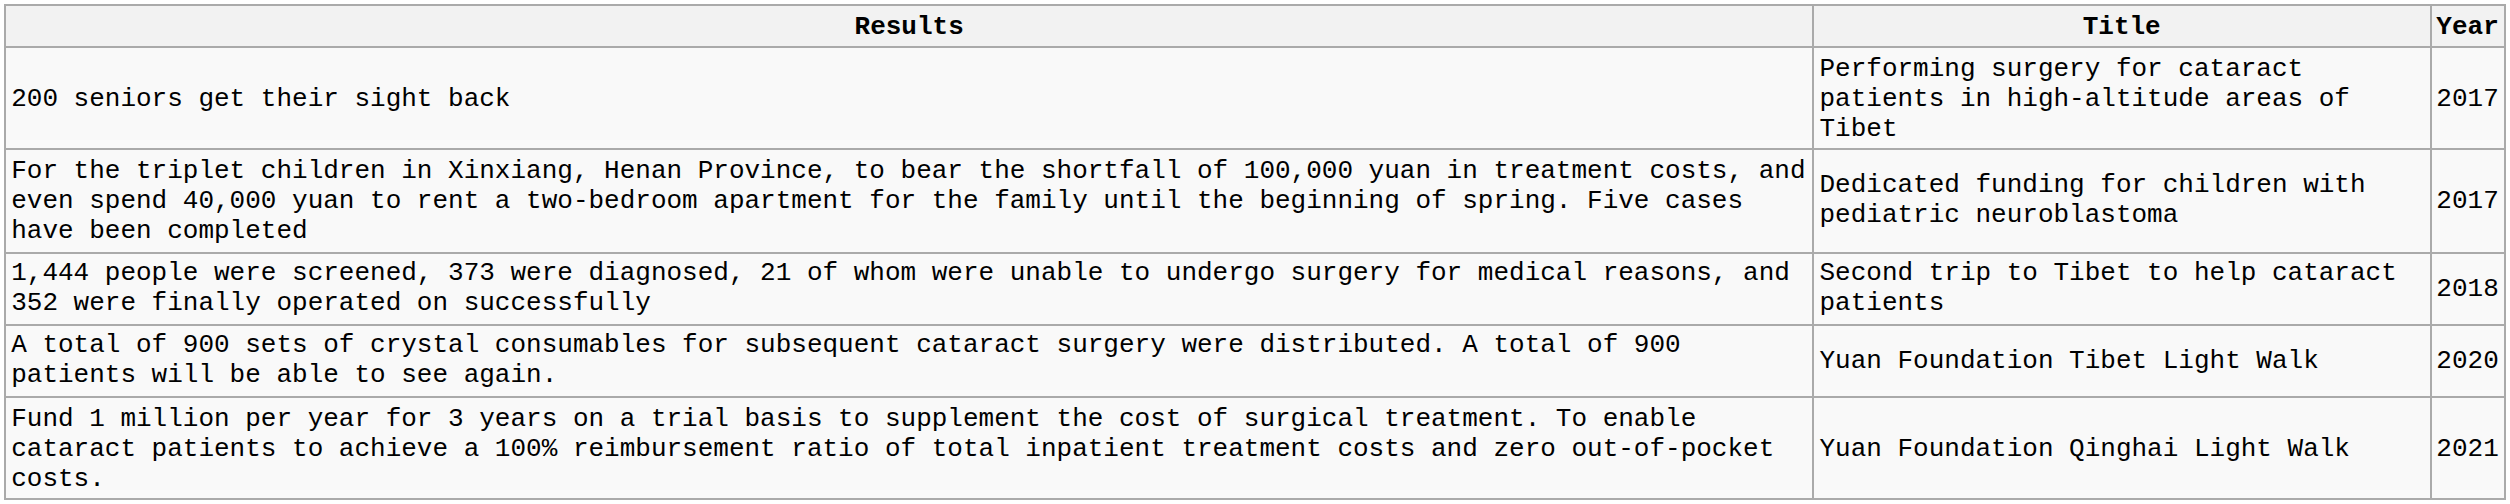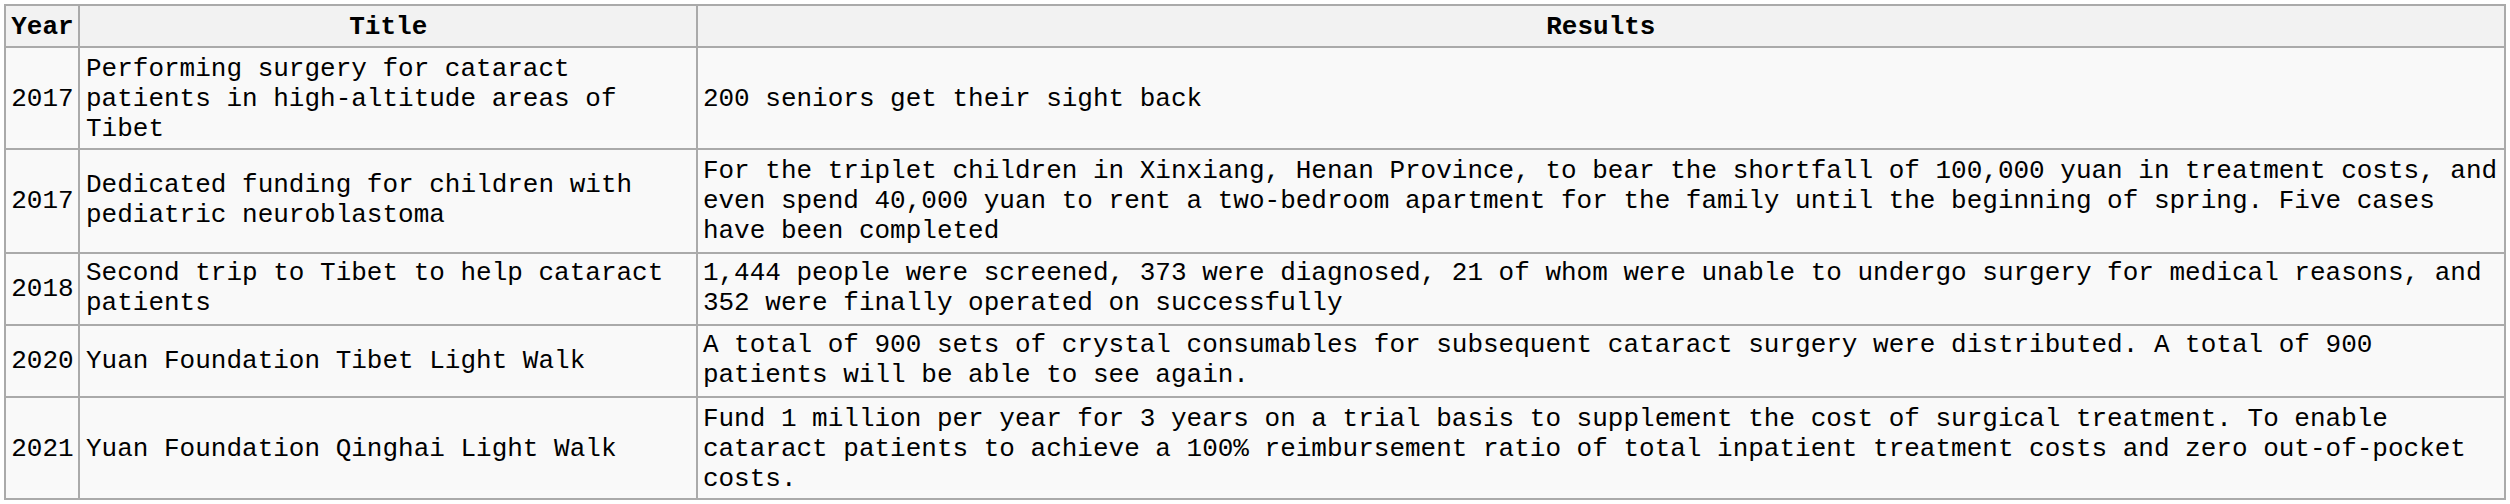 <table class="wikitable">
 <tr>
+<th>Year</th>
+<th>Title</th>
 <th>Results</th>
-<th>Title</th>
-<th>Year</th>
 </tr>
 <tr>
+<td>2017</td>
+<td>Performing surgery for cataract patients in high-altitude areas of Tibet</td>
 <td>200 seniors get their sight back</td>
-<td>Performing surgery for cataract patients in high-altitude areas of Tibet</td>
-<td>2017</td>
 </tr>
 <tr>
+<td>2017</td>
+<td>Dedicated funding for children with pediatric neuroblastoma</td>
 <td>For the triplet children in Xinxiang, Henan Province, to bear the shortfall of 100,000 yuan in treatment costs, and even spend 40,000 yuan to rent a two-bedroom apartment for the family until the beginning of spring. Five cases have been completed</td>
-<td>Dedicated funding for children with pediatric neuroblastoma</td>
-<td>2017</td>
 </tr>
 <tr>
+<td>2018</td>
+<td>Second trip to Tibet to help cataract patients</td>
 <td>1,444 people were screened, 373 were diagnosed, 21 of whom were unable to undergo surgery for medical reasons, and 352 were finally operated on successfully</td>
-<td>Second trip to Tibet to help cataract patients</td>
-<td>2018</td>
 </tr>
 <tr>
+<td>2020</td>
+<td>Yuan Foundation Tibet Light Walk</td>
 <td>A total of 900 sets of crystal consumables for subsequent cataract surgery were distributed. A total of 900 patients will be able to see again.</td>
-<td>Yuan Foundation Tibet Light Walk</td>
-<td>2020</td>
 </tr>
 <tr>
+<td>2021</td>
+<td>Yuan Foundation Qinghai Light Walk</td>
 <td>Fund 1 million per year for 3 years on a trial basis to supplement the cost of surgical treatment. To enable cataract patients to achieve a 100% reimbursement ratio of total inpatient treatment costs and zero out-of-pocket costs.</td>
-<td>Yuan Foundation Qinghai Light Walk</td>
-<td>2021</td>
 </tr>
 </table>
